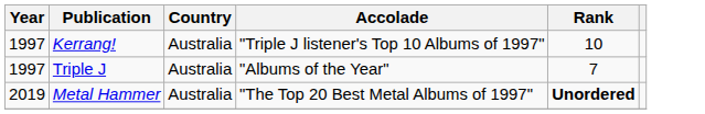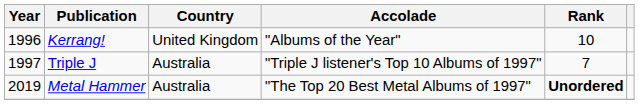 <table class="wikitable sortable" style="margin:0 1em 1em 0;">
 <tr>
 <th>Year</th>
 <th>Publication</th>
 <th>Country</th>
 <th>Accolade</th>
 <th>Rank</th>
 <th class=unsortable></th>
 </tr>
 <tr>
-<td align=center>1997</td>
+<td align=center>1996</td>
 <td><em><a href='#'>Kerrang!</a></em></td>
-<td>Australia</td>
-<td>"Triple J listener's Top 10 Albums of 1997"</td>
+<td>United Kingdom</td>
+<td>"Albums of the Year"</td>
 <td align=center>10</td>
 <td></td>
 </tr>
 <tr>
 <td align=center>1997</td>
 <td><a href='#'>Triple J</a></td>
 <td>Australia</td>
-<td>"Albums of the Year"</td>
+<td>"Triple J listener's Top 10 Albums of 1997"</td>
 <td align=center>7</td>
 <td></td>
 </tr>
 <tr>
 <td align=center>2019</td>
 <td><em><a href='#'>Metal Hammer</a></em></td>
 <td>Australia</td>
 <td>"The Top 20 Best Metal Albums of 1997"</td>
 <td align=center><strong>Unordered</strong></td>
 <td></td>
 </tr>
 <tr>
 </tr>
 </table>
